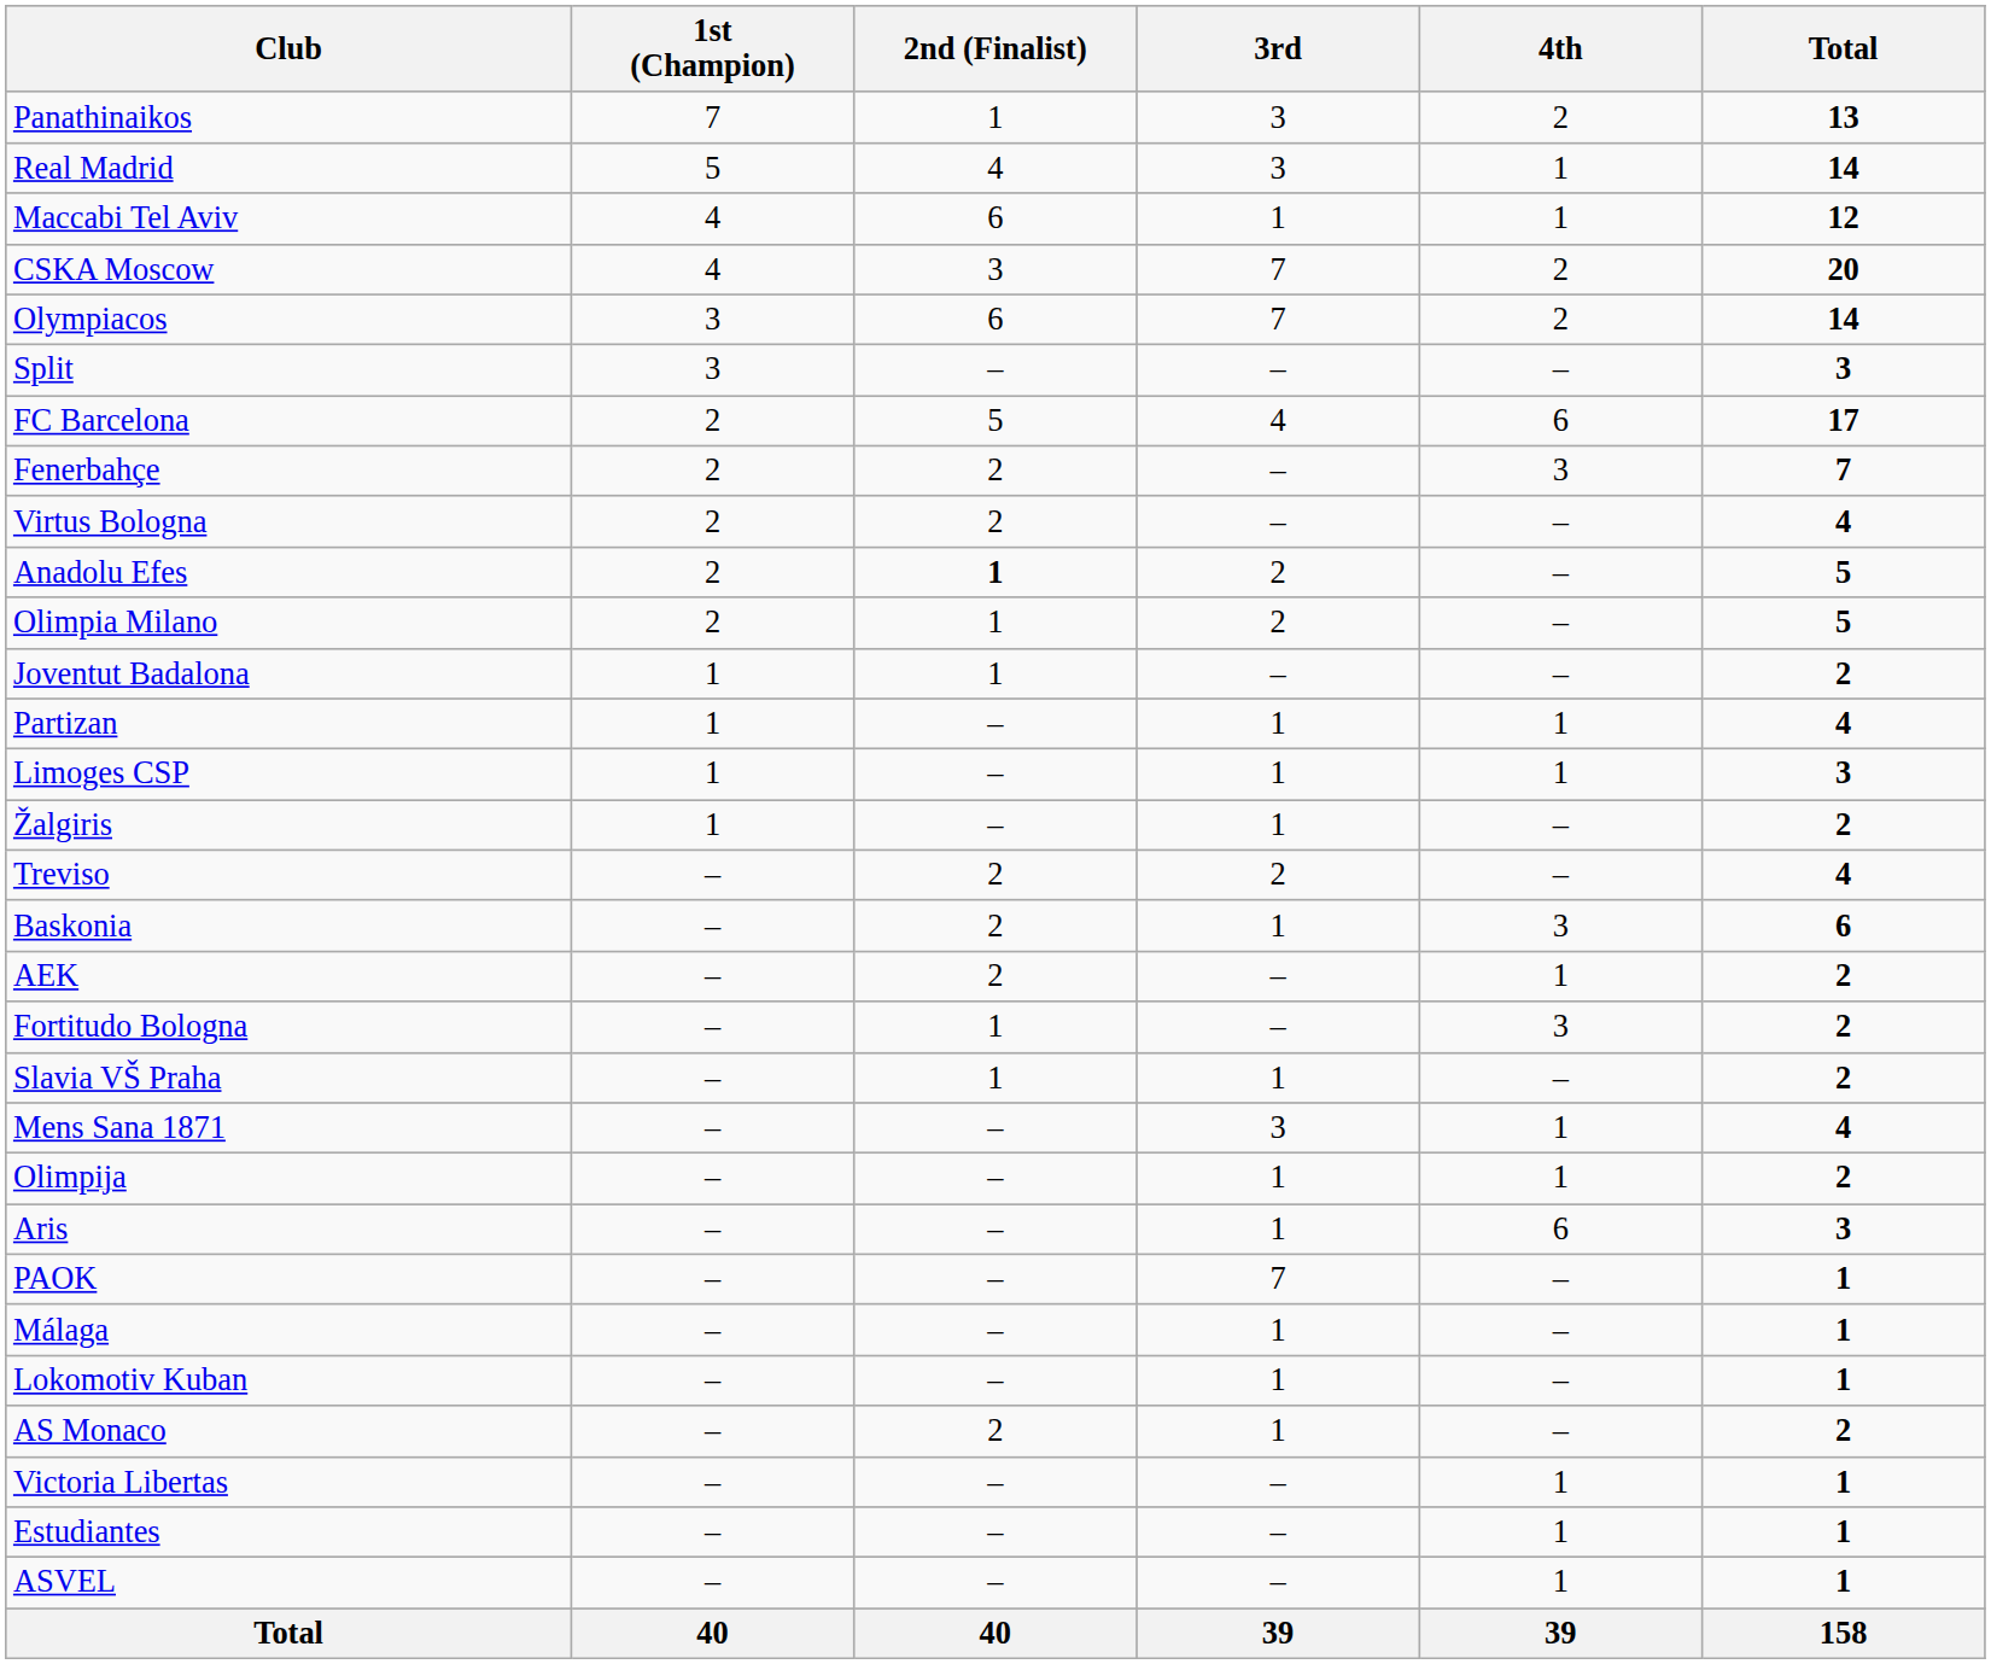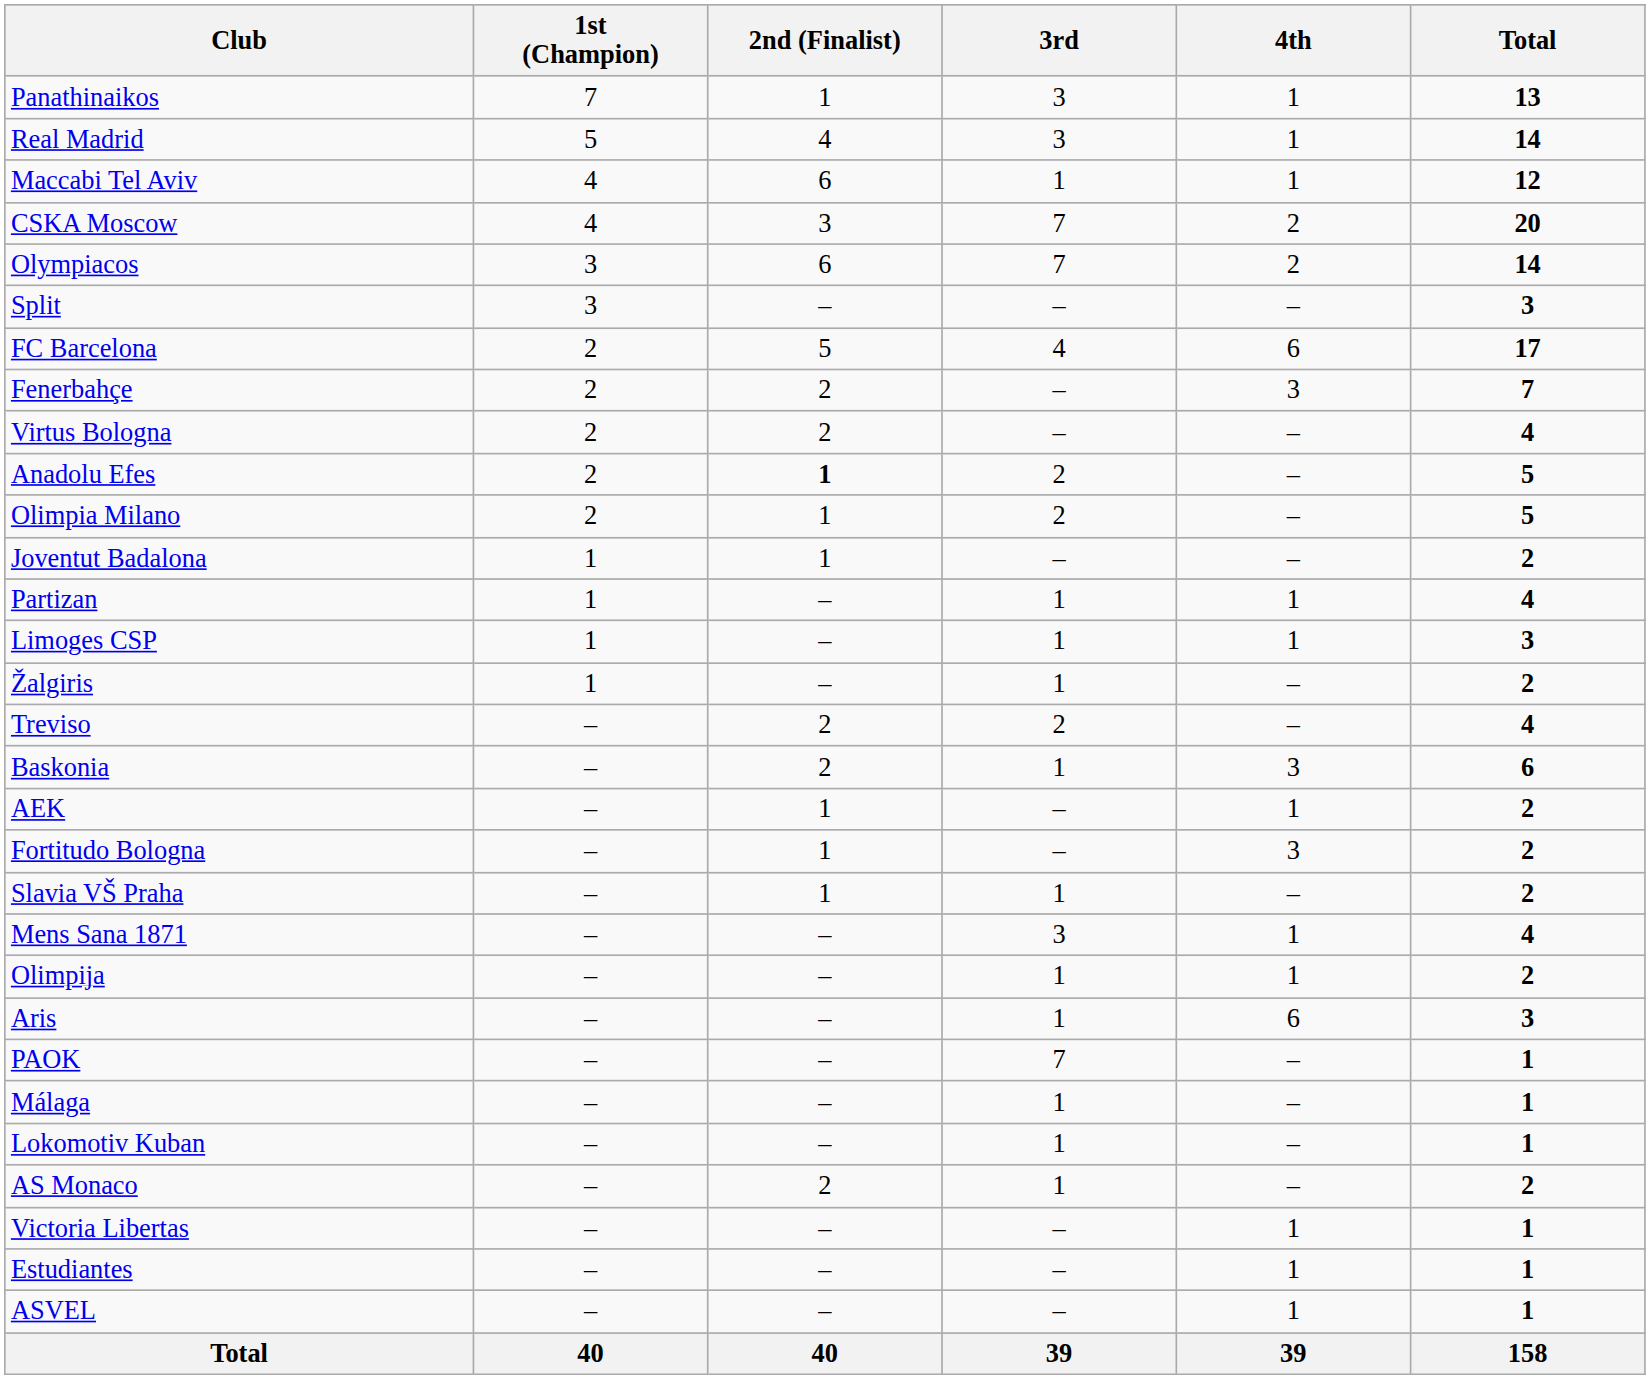 <table class="wikitable sortable" style="text-align: center;">
 <tr>
 <th width=20%>Club</th>
 <th width=10%>1st<br>(Champion)</th>
 <th width=10%>2nd (Finalist)</th>
 <th width=10%>3rd</th>
 <th width=10%>4th</th>
 <th width=10%>Total</th>
 </tr>
 <tr>
 <td align=left> <a href='#'>Panathinaikos</a></td>
 <td>7</td>
 <td>1</td>
 <td>3</td>
-<td>2</td>
+<td>1</td>
 <td><strong>13</strong></td>
 </tr>
 <tr>
 <td align="left"> <a href='#'>Real Madrid</a></td>
 <td>5</td>
 <td>4</td>
 <td>3</td>
 <td>1</td>
 <td><strong>14</strong></td>
 </tr>
 <tr>
 <td align=left> <a href='#'>Maccabi Tel Aviv</a></td>
 <td>4</td>
 <td>6</td>
 <td>1</td>
 <td>1</td>
 <td><strong>12</strong></td>
 </tr>
 <tr>
 <td align="left"> <a href='#'>CSKA Moscow</a></td>
 <td>4</td>
 <td>3</td>
 <td>7</td>
 <td>2</td>
 <td><strong>20</strong></td>
 </tr>
 <tr>
 <td align=left> <a href='#'>Olympiacos</a></td>
 <td>3</td>
 <td>6</td>
 <td>7</td>
 <td>2</td>
 <td><strong>14</strong></td>
 </tr>
 <tr>
 <td align=left> <a href='#'>Split</a></td>
 <td>3</td>
 <td>–</td>
 <td>–</td>
 <td>–</td>
 <td><strong>3</strong></td>
 </tr>
 <tr>
 <td align=left> <a href='#'>FC Barcelona</a></td>
 <td>2</td>
 <td>5</td>
 <td>4</td>
 <td>6</td>
 <td><strong>17</strong></td>
 </tr>
 <tr>
 <td align=left> <a href='#'>Fenerbahçe</a></td>
 <td>2</td>
 <td>2</td>
 <td>–</td>
 <td>3</td>
 <td><strong>7</strong></td>
 </tr>
 <tr>
 <td align=left> <a href='#'>Virtus Bologna</a></td>
 <td>2</td>
 <td>2</td>
 <td>–</td>
 <td>–</td>
 <td><strong>4</strong></td>
 </tr>
 <tr>
 <td align=left> <a href='#'>Anadolu Efes</a></td>
 <td>2</td>
 <td><strong>1</strong></td>
 <td>2</td>
 <td>–</td>
 <td><strong>5</strong></td>
 </tr>
 <tr>
 <td align="left"> <a href='#'>Olimpia Milano</a></td>
 <td>2</td>
 <td>1</td>
 <td>2</td>
 <td>–</td>
 <td><strong>5</strong></td>
 </tr>
 <tr>
 <td align=left> <a href='#'>Joventut Badalona</a></td>
 <td>1</td>
 <td>1</td>
 <td>–</td>
 <td>–</td>
 <td><strong>2</strong></td>
 </tr>
 <tr>
 <td align=left> <a href='#'>Partizan</a></td>
 <td>1</td>
 <td>–</td>
 <td>1</td>
 <td>1</td>
 <td><strong>4</strong></td>
 </tr>
 <tr>
 <td align=left> <a href='#'>Limoges CSP</a></td>
 <td>1</td>
 <td>–</td>
 <td>1</td>
 <td>1</td>
 <td><strong>3</strong></td>
 </tr>
 <tr>
 <td align=left> <a href='#'>Žalgiris</a></td>
 <td>1</td>
 <td>–</td>
 <td>1</td>
 <td>–</td>
 <td><strong>2</strong></td>
 </tr>
 <tr>
 <td align=left> <a href='#'>Treviso</a></td>
 <td>–</td>
 <td>2</td>
 <td>2</td>
 <td>–</td>
 <td><strong>4</strong></td>
 </tr>
 <tr>
 <td align=left> <a href='#'>Baskonia</a></td>
 <td>–</td>
 <td>2</td>
 <td>1</td>
 <td>3</td>
 <td><strong>6</strong></td>
 </tr>
 <tr>
 <td align="left"> <a href='#'>AEK</a></td>
 <td>–</td>
-<td>2</td>
+<td>1</td>
 <td>–</td>
 <td>1</td>
 <td><strong>2</strong></td>
 </tr>
 <tr>
 <td align=left> <a href='#'>Fortitudo Bologna</a></td>
 <td>–</td>
 <td>1</td>
 <td>–</td>
 <td>3</td>
 <td><strong>2</strong></td>
 </tr>
 <tr>
 <td align=left> <a href='#'>Slavia VŠ Praha</a></td>
 <td>–</td>
 <td>1</td>
 <td>1</td>
 <td>–</td>
 <td><strong>2</strong></td>
 </tr>
 <tr>
 <td align=left> <a href='#'>Mens Sana 1871</a></td>
 <td>–</td>
 <td>–</td>
 <td>3</td>
 <td>1</td>
 <td><strong>4</strong></td>
 </tr>
 <tr>
 <td align="left"> <a href='#'>Olimpija</a></td>
 <td>–</td>
 <td>–</td>
 <td>1</td>
 <td>1</td>
 <td><strong>2</strong></td>
 </tr>
 <tr>
 <td align=left> <a href='#'>Aris</a></td>
 <td>–</td>
 <td>–</td>
 <td>1</td>
 <td>6</td>
 <td><strong>3</strong></td>
 </tr>
 <tr>
 <td align=left> <a href='#'>PAOK</a></td>
 <td>–</td>
 <td>–</td>
 <td>7</td>
 <td>–</td>
 <td><strong>1</strong></td>
 </tr>
 <tr>
 <td align=left> <a href='#'>Málaga</a></td>
 <td>–</td>
 <td>–</td>
 <td>1</td>
 <td>–</td>
 <td><strong>1</strong></td>
 </tr>
 <tr>
 <td align=left> <a href='#'>Lokomotiv Kuban</a></td>
 <td>–</td>
 <td>–</td>
 <td>1</td>
 <td>–</td>
 <td><strong>1</strong></td>
 </tr>
 <tr>
 <td align=left> <a href='#'>AS Monaco</a></td>
 <td>–</td>
 <td>2</td>
 <td>1</td>
 <td>–</td>
 <td><strong>2</strong></td>
 </tr>
 <tr>
 <td align=left> <a href='#'>Victoria Libertas</a></td>
 <td>–</td>
 <td>–</td>
 <td>–</td>
 <td>1</td>
 <td><strong>1</strong></td>
 </tr>
 <tr>
 <td align=left> <a href='#'>Estudiantes</a></td>
 <td>–</td>
 <td>–</td>
 <td>–</td>
 <td>1</td>
 <td><strong>1</strong></td>
 </tr>
 <tr>
 <td align=left> <a href='#'>ASVEL</a></td>
 <td>–</td>
 <td>–</td>
 <td>–</td>
 <td>1</td>
 <td><strong>1</strong></td>
 </tr>
 <tr>
 <th>Total</th>
 <th>40</th>
 <th>40</th>
 <th>39</th>
 <th>39</th>
 <th>158</th>
 </tr>
 </table>
